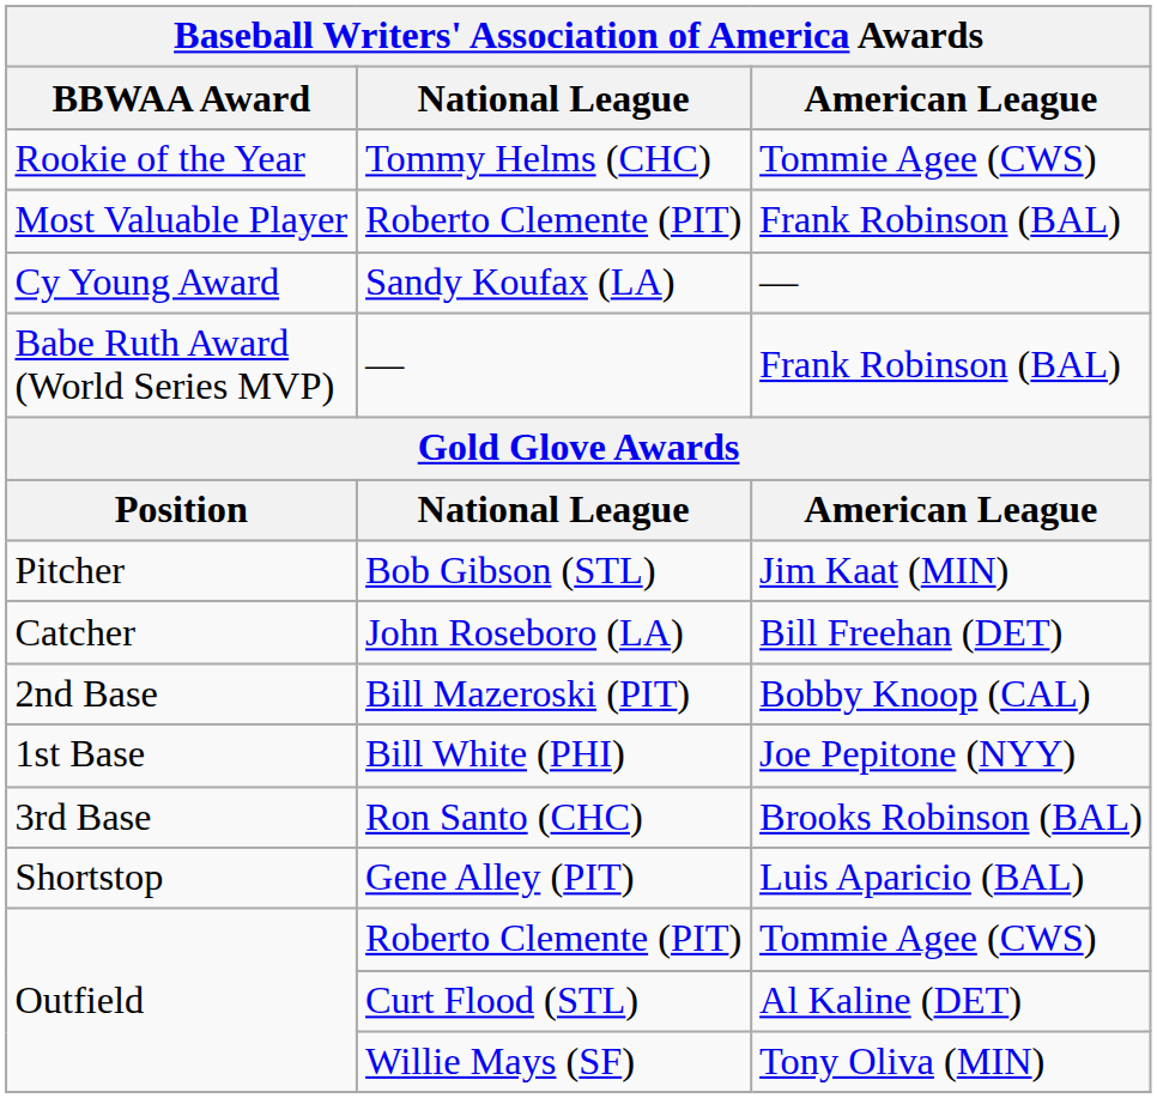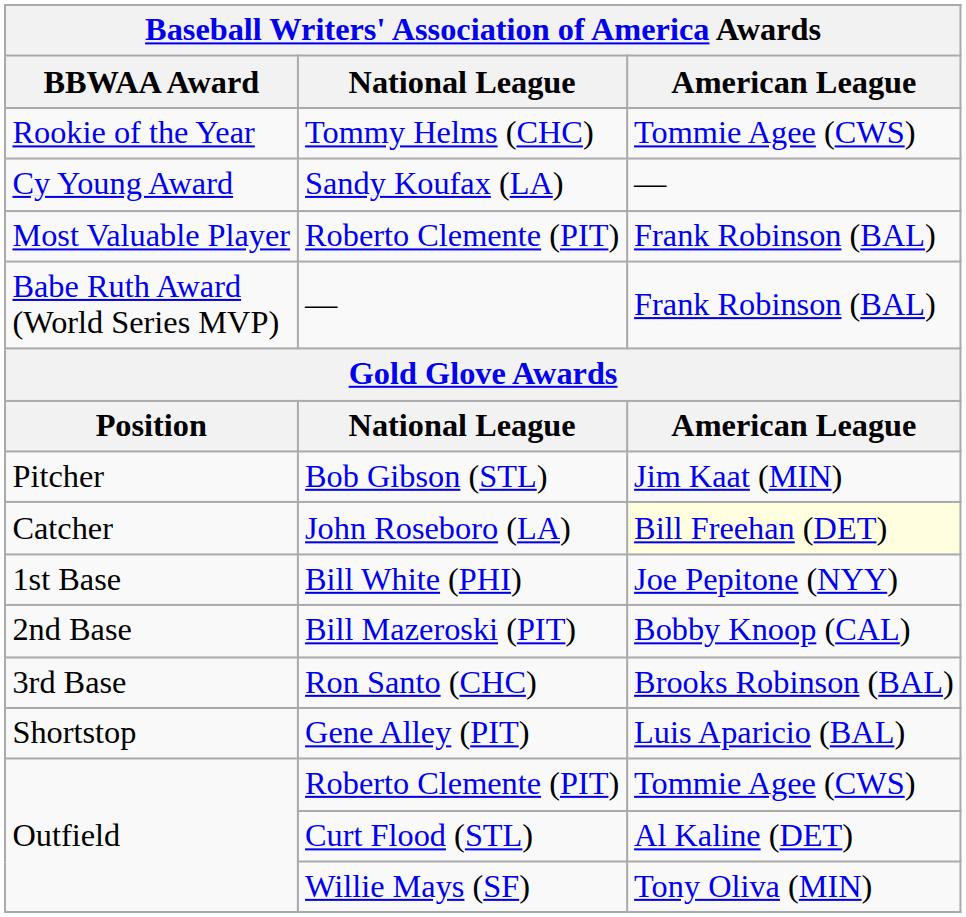 <table class="wikitable">
 <tr>
 <th colspan="3"><a href='#'>Baseball Writers' Association of America</a> Awards</th>
 </tr>
 <tr>
 <th>BBWAA Award</th>
 <th>National League</th>
 <th>American League</th>
 </tr>
 <tr>
 <td><a href='#'>Rookie of the Year</a></td>
 <td><a href='#'>Tommy Helms</a> (<a href='#'>CHC</a>)</td>
 <td><a href='#'>Tommie Agee</a> (<a href='#'>CWS</a>)</td>
 </tr>
 <tr>
+<td><a href='#'>Cy Young Award</a></td>
+<td><a href='#'>Sandy Koufax</a> (<a href='#'>LA</a>)</td>
+<td>—</td>
+</tr>
+<tr>
 <td><a href='#'>Most Valuable Player</a></td>
 <td><a href='#'>Roberto Clemente</a> (<a href='#'>PIT</a>)</td>
 <td><a href='#'>Frank Robinson</a> (<a href='#'>BAL</a>)</td>
-</tr>
-<tr>
-<td><a href='#'>Cy Young Award</a></td>
-<td><a href='#'>Sandy Koufax</a> (<a href='#'>LA</a>)</td>
-<td>—</td>
 </tr>
 <tr>
 <td><a href='#'>Babe Ruth Award</a><br>(World Series MVP)</td>
 <td>—</td>
 <td><a href='#'>Frank Robinson</a> (<a href='#'>BAL</a>)</td>
 </tr>
 <tr>
 <th colspan="3"><a href='#'>Gold Glove Awards</a></th>
 </tr>
 <tr>
 <th>Position</th>
 <th>National League</th>
 <th>American League</th>
 </tr>
 <tr>
 <td>Pitcher</td>
 <td><a href='#'>Bob Gibson</a> (<a href='#'>STL</a>)</td>
 <td><a href='#'>Jim Kaat</a> (<a href='#'>MIN</a>)</td>
 </tr>
 <tr>
 <td>Catcher</td>
 <td><a href='#'>John Roseboro</a> (<a href='#'>LA</a>)</td>
-<td><a href='#'>Bill Freehan</a> (<a href='#'>DET</a>)</td>
+<td style="background: lightyellow;"><a href='#'>Bill Freehan</a> (<a href='#'>DET</a>)</td>
+</tr>
+<tr>
+<td>1st Base</td>
+<td><a href='#'>Bill White</a> (<a href='#'>PHI</a>)</td>
+<td><a href='#'>Joe Pepitone</a> (<a href='#'>NYY</a>)</td>
 </tr>
 <tr>
 <td>2nd Base</td>
 <td><a href='#'>Bill Mazeroski</a> (<a href='#'>PIT</a>)</td>
 <td><a href='#'>Bobby Knoop</a> (<a href='#'>CAL</a>)</td>
-</tr>
-<tr>
-<td>1st Base</td>
-<td><a href='#'>Bill White</a> (<a href='#'>PHI</a>)</td>
-<td><a href='#'>Joe Pepitone</a> (<a href='#'>NYY</a>)</td>
 </tr>
 <tr>
 <td>3rd Base</td>
 <td><a href='#'>Ron Santo</a> (<a href='#'>CHC</a>)</td>
 <td><a href='#'>Brooks Robinson</a> (<a href='#'>BAL</a>)</td>
 </tr>
 <tr>
 <td>Shortstop</td>
 <td><a href='#'>Gene Alley</a> (<a href='#'>PIT</a>)</td>
 <td><a href='#'>Luis Aparicio</a> (<a href='#'>BAL</a>)</td>
 </tr>
 <tr>
 <td rowspan="3">Outfield</td>
 <td><a href='#'>Roberto Clemente</a> (<a href='#'>PIT</a>)</td>
 <td><a href='#'>Tommie Agee</a> (<a href='#'>CWS</a>)</td>
 </tr>
 <tr>
 <td><a href='#'>Curt Flood</a> (<a href='#'>STL</a>)</td>
 <td><a href='#'>Al Kaline</a> (<a href='#'>DET</a>)</td>
 </tr>
 <tr>
 <td><a href='#'>Willie Mays</a> (<a href='#'>SF</a>)</td>
 <td><a href='#'>Tony Oliva</a> (<a href='#'>MIN</a>)</td>
 </tr>
 </table>
